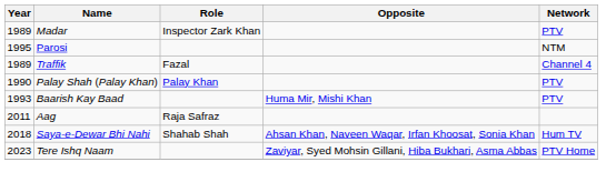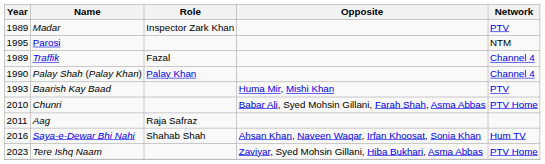 <table class="wikitable">
 <tr>
 <th>Year</th>
 <th>Name</th>
 <th>Role</th>
 <th>Opposite</th>
 <th>Network</th>
 </tr>
 <tr>
 <td>1989</td>
 <td><em>Madar</em></td>
 <td>Inspector Zark Khan</td>
 <td></td>
 <td><a href='#'>PTV</a></td>
 </tr>
 <tr>
 <td>1995</td>
 <td><a href='#'>Parosi</a></td>
 <td></td>
 <td></td>
 <td>NTM</td>
 </tr>
 <tr>
 <td>1989</td>
 <td><em><a href='#'>Traffik</a></em></td>
 <td>Fazal</td>
 <td></td>
 <td><a href='#'>Channel 4</a></td>
 </tr>
 <tr>
 <td>1990</td>
 <td><em>Palay Shah</em> (<em>Palay Khan</em>)</td>
 <td><a href='#'>Palay Khan</a></td>
 <td></td>
-<td><a href='#'>PTV</a></td>
+<td><a href='#'>Channel 4</a></td>
 </tr>
 <tr>
 <td>1993</td>
 <td><em>Baarish Kay Baad</em></td>
 <td></td>
 <td><a href='#'>Huma Mir</a>, <a href='#'>Mishi Khan</a></td>
 <td><a href='#'>PTV</a></td>
 </tr>
 <tr>
+<td>2010</td>
+<td><em>Chunri</em></td>
+<td></td>
+<td><a href='#'>Babar Ali</a>, Syed Mohsin Gillani, <a href='#'>Farah Shah</a>, <a href='#'>Asma Abbas</a></td>
+<td><a href='#'>PTV Home</a></td>
+</tr>
+<tr>
 <td>2011</td>
 <td><em>Aag</em></td>
 <td>Raja Safraz</td>
 <td></td>
 <td></td>
 </tr>
 <tr>
-<td>2018</td>
+<td>2016</td>
 <td><em><a href='#'>Saya-e-Dewar Bhi Nahi</a></em></td>
 <td>Shahab Shah</td>
 <td><a href='#'>Ahsan Khan</a>, <a href='#'>Naveen Waqar</a>, <a href='#'>Irfan Khoosat</a>, <a href='#'>Sonia Khan</a></td>
 <td><a href='#'>Hum TV</a></td>
 </tr>
 <tr>
 <td>2023</td>
 <td><em>Tere Ishq Naam</em></td>
 <td></td>
 <td><a href='#'>Zaviyar</a>, Syed Mohsin Gillani, <a href='#'>Hiba Bukhari</a>, <a href='#'>Asma Abbas</a></td>
 <td><a href='#'>PTV Home</a></td>
 </tr>
 <tr>
 </tr>
 </table>
